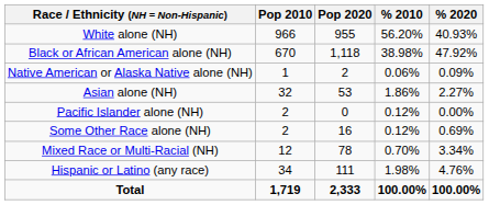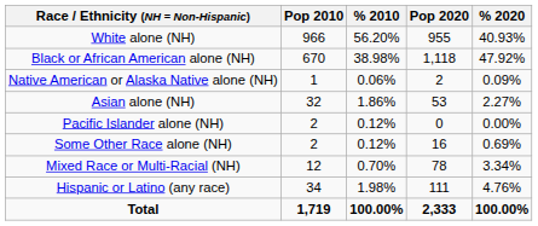 <table class="wikitable" style="text-align:center;">
 <tr>
 <th>Race / Ethnicity <small>(<em>NH = Non-Hispanic</em>)</small></th>
 <th>Pop 2010</th>
+<th>% 2010</th>
 <th>Pop 2020</th>
-<th>% 2010</th>
 <th>% 2020</th>
 </tr>
 <tr>
 <td><a href='#'>White</a> alone (NH)</td>
 <td>966</td>
+<td>56.20%</td>
 <td>955</td>
-<td>56.20%</td>
 <td>40.93%</td>
 </tr>
 <tr>
 <td><a href='#'>Black or African American</a> alone (NH)</td>
 <td>670</td>
+<td>38.98%</td>
 <td>1,118</td>
-<td>38.98%</td>
 <td>47.92%</td>
 </tr>
 <tr>
 <td><a href='#'>Native American</a> or <a href='#'>Alaska Native</a> alone (NH)</td>
 <td>1</td>
+<td>0.06%</td>
 <td>2</td>
-<td>0.06%</td>
 <td>0.09%</td>
 </tr>
 <tr>
 <td><a href='#'>Asian</a> alone (NH)</td>
 <td>32</td>
+<td>1.86%</td>
 <td>53</td>
-<td>1.86%</td>
 <td>2.27%</td>
 </tr>
 <tr>
 <td><a href='#'>Pacific Islander</a> alone (NH)</td>
 <td>2</td>
+<td>0.12%</td>
 <td>0</td>
-<td>0.12%</td>
 <td>0.00%</td>
 </tr>
 <tr>
 <td><a href='#'>Some Other Race</a> alone (NH)</td>
 <td>2</td>
+<td>0.12%</td>
 <td>16</td>
-<td>0.12%</td>
 <td>0.69%</td>
 </tr>
 <tr>
 <td><a href='#'>Mixed Race or Multi-Racial</a> (NH)</td>
 <td>12</td>
+<td>0.70%</td>
 <td>78</td>
-<td>0.70%</td>
 <td>3.34%</td>
 </tr>
 <tr>
 <td><a href='#'>Hispanic or Latino</a> (any race)</td>
 <td>34</td>
+<td>1.98%</td>
 <td>111</td>
-<td>1.98%</td>
 <td>4.76%</td>
 </tr>
 <tr>
 <td><strong>Total</strong></td>
 <td><strong>1,719</strong></td>
+<td><strong>100.00%</strong></td>
 <td><strong>2,333</strong></td>
-<td><strong>100.00%</strong></td>
 <td><strong>100.00%</strong></td>
 </tr>
 </table>
